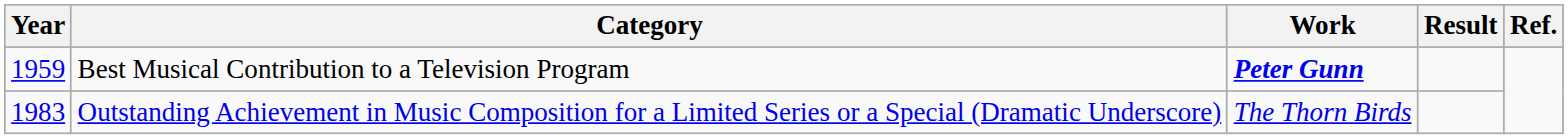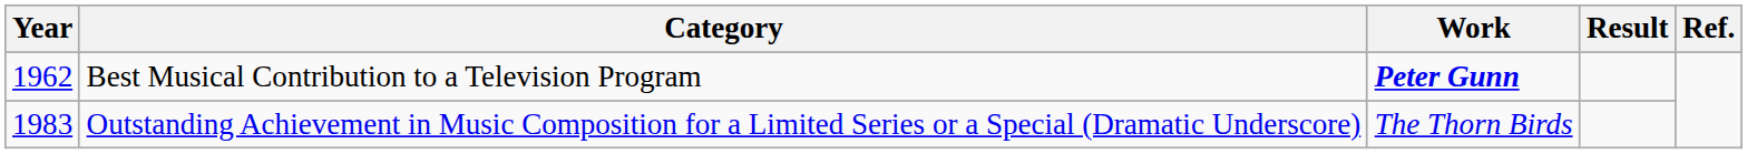 <table class="wikitable">
 <tr>
 <th>Year</th>
 <th>Category</th>
 <th>Work</th>
 <th>Result</th>
 <th>Ref.</th>
 </tr>
 <tr>
-<td><a href='#'>1959</a></td>
+<td><a href='#'>1962</a></td>
 <td>Best Musical Contribution to a Television Program</td>
 <td><strong><em><a href='#'>Peter Gunn</a></em> </strong></td>
 <td></td>
 <td align="center" rowspan="2"></td>
 </tr>
 <tr>
 <td><a href='#'>1983</a></td>
 <td><a href='#'>Outstanding Achievement in Music Composition for a Limited Series or a Special (Dramatic Underscore)</a></td>
 <td><em><a href='#'>The Thorn Birds</a></em> </td>
 <td></td>
 </tr>
 </table>
